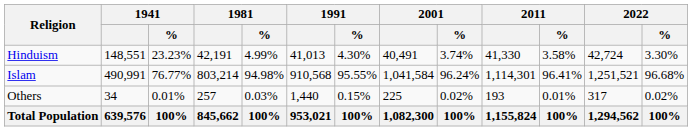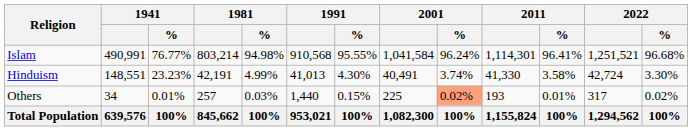 <table class="wikitable sortable">
 <tr>
 <th rowspan="2">Religion</th>
 <th colspan="2">1941</th>
 <th colspan="2">1981</th>
 <th colspan="2">1991</th>
 <th colspan="2">2001</th>
 <th colspan="2">2011</th>
 <th colspan="2">2022</th>
 </tr>
 <tr>
 <th></th>
 <th>%</th>
 <th></th>
 <th>%</th>
 <th></th>
 <th>%</th>
 <th></th>
 <th>%</th>
 <th></th>
 <th>%</th>
 <th></th>
 <th>%</th>
 </tr>
 <tr>
+<td><a href='#'>Islam</a> </td>
+<td>490,991</td>
+<td>76.77%</td>
+<td>803,214</td>
+<td>94.98%</td>
+<td>910,568</td>
+<td>95.55%</td>
+<td>1,041,584</td>
+<td>96.24%</td>
+<td>1,114,301</td>
+<td>96.41%</td>
+<td>1,251,521</td>
+<td>96.68%</td>
+</tr>
+<tr>
 <td><a href='#'>Hinduism</a> </td>
 <td>148,551</td>
 <td>23.23%</td>
 <td>42,191</td>
 <td>4.99%</td>
 <td>41,013</td>
 <td>4.30%</td>
 <td>40,491</td>
 <td>3.74%</td>
 <td>41,330</td>
 <td>3.58%</td>
 <td>42,724</td>
 <td>3.30%</td>
 </tr>
 <tr>
-<td><a href='#'>Islam</a> </td>
-<td>490,991</td>
-<td>76.77%</td>
-<td>803,214</td>
-<td>94.98%</td>
-<td>910,568</td>
-<td>95.55%</td>
-<td>1,041,584</td>
-<td>96.24%</td>
-<td>1,114,301</td>
-<td>96.41%</td>
-<td>1,251,521</td>
-<td>96.68%</td>
-</tr>
-<tr>
 <td>Others</td>
 <td>34</td>
 <td>0.01%</td>
 <td>257</td>
 <td>0.03%</td>
 <td>1,440</td>
 <td>0.15%</td>
 <td>225</td>
-<td>0.02%</td>
+<td style="background: lightsalmon;">0.02%</td>
 <td>193</td>
 <td>0.01%</td>
 <td>317</td>
 <td>0.02%</td>
 </tr>
 <tr>
 <th>Total Population</th>
 <th>639,576</th>
 <th>100%</th>
 <th><strong>845,662</strong></th>
 <th>100%</th>
 <th>953,021</th>
 <th>100%</th>
 <th>1,082,300</th>
 <th>100%</th>
 <th>1,155,824</th>
 <th>100%</th>
 <th>1,294,562</th>
 <th>100%</th>
 </tr>
 </table>
